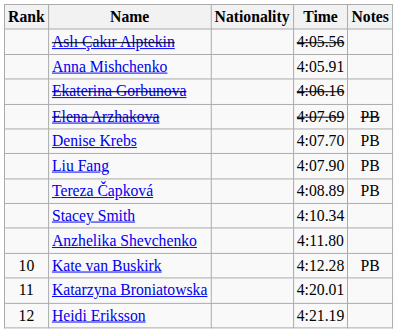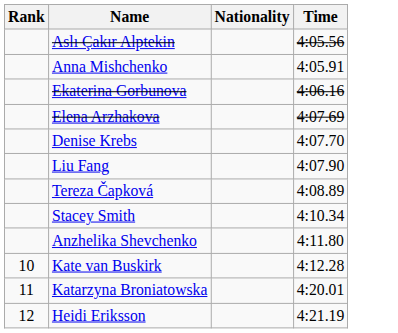 <table class="wikitable sortable" style="text-align:center">
 <tr>
 <th>Rank</th>
 <th>Name</th>
 <th>Nationality</th>
 <th>Time</th>
-<th>Notes</th>
 </tr>
 <tr>
 <td><s></s></td>
 <td align=left><s><a href='#'>Aslı Çakır Alptekin</a></s></td>
 <td align=left><s></s></td>
 <td><s>4:05.56 </s></td>
-<td></td>
 </tr>
 <tr>
 <td></td>
 <td align=left><a href='#'>Anna Mishchenko</a></td>
 <td align=left></td>
 <td>4:05.91</td>
-<td></td>
 </tr>
 <tr>
 <td><s></s></td>
 <td align=left><s><a href='#'>Ekaterina Gorbunova</a> </s></td>
 <td align=left><s></s></td>
 <td><s>4:06.16 </s></td>
-<td></td>
 </tr>
 <tr>
 <td><s></s></td>
 <td align=left><s><a href='#'>Elena Arzhakova</a> </s></td>
 <td align=left><s></s></td>
 <td><s>4:07.69 </s></td>
-<td><s>PB</s></td>
 </tr>
 <tr>
 <td></td>
 <td align=left><a href='#'>Denise Krebs</a></td>
 <td align=left></td>
 <td>4:07.70</td>
-<td>PB</td>
 </tr>
 <tr>
 <td></td>
 <td align=left><a href='#'>Liu Fang</a></td>
 <td align=left></td>
 <td>4:07.90</td>
-<td>PB</td>
 </tr>
 <tr>
 <td></td>
 <td align=left><a href='#'>Tereza Čapková</a></td>
 <td align=left></td>
 <td>4:08.89</td>
-<td>PB</td>
 </tr>
 <tr>
 <td></td>
 <td align=left><a href='#'>Stacey Smith</a></td>
 <td align=left></td>
 <td>4:10.34</td>
-<td></td>
 </tr>
 <tr>
 <td></td>
 <td align=left><a href='#'>Anzhelika Shevchenko</a></td>
 <td align=left></td>
 <td>4:11.80</td>
-<td></td>
 </tr>
 <tr>
 <td>10</td>
 <td align=left><a href='#'>Kate van Buskirk</a></td>
 <td align=left></td>
 <td>4:12.28</td>
-<td>PB</td>
 </tr>
 <tr>
 <td>11</td>
 <td align=left><a href='#'>Katarzyna Broniatowska</a></td>
 <td align=left></td>
 <td>4:20.01</td>
-<td></td>
 </tr>
 <tr>
 <td>12</td>
 <td align=left><a href='#'>Heidi Eriksson</a></td>
 <td align=left></td>
 <td>4:21.19</td>
-<td></td>
 </tr>
 </table>
